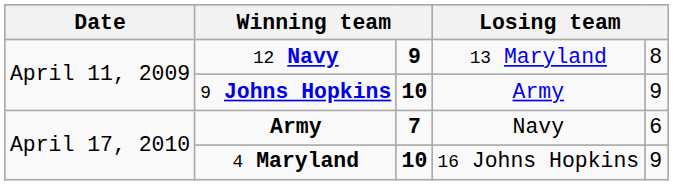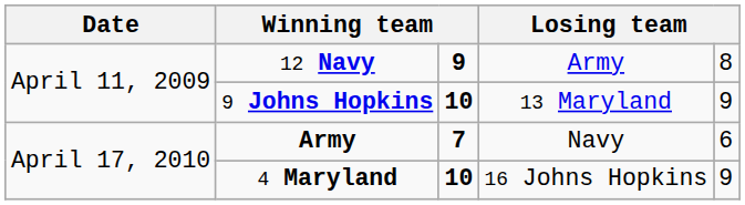 <table class="wikitable">
 <tr>
 <th>Date</th>
 <th width=120 colspan=2>Winning team</th>
 <th width=120 colspan=2>Losing team</th>
 </tr>
 <tr align=center>
 <td rowspan=2>April 11, 2009</td>
 <td><small>12</small> <strong><a href='#'>Navy</a></strong></td>
 <td><strong>9</strong></td>
-<td><small>13</small> <a href='#'>Maryland</a></td>
+<td><a href='#'>Army</a></td>
 <td>8</td>
 </tr>
 <tr align=center>
 <td><small>9</small> <strong><a href='#'>Johns Hopkins</a></strong></td>
 <td><strong>10</strong></td>
-<td><a href='#'>Army</a></td>
+<td><small>13</small> <a href='#'>Maryland</a></td>
 <td>9</td>
 </tr>
 <tr align=center>
 <td rowspan=2>April 17, 2010</td>
 <td><strong>Army</strong></td>
 <td><strong>7</strong></td>
 <td>Navy</td>
 <td>6</td>
 </tr>
 <tr align=center>
 <td><small>4</small> <strong>Maryland</strong></td>
 <td><strong>10</strong></td>
 <td><small>16</small> Johns Hopkins</td>
 <td>9</td>
 </tr>
 </table>
